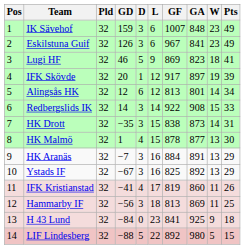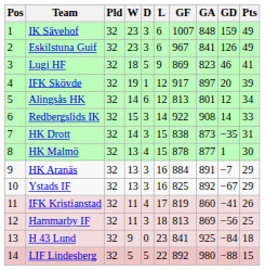 <table class="wikitable">
 <tr>
 <th><span>Pos</span></th>
 <th>Team</th>
 <th><span>Pld</span></th>
-<th><span>GD</span></th>
+<th><span>W</span></th>
 <th><span>D</span></th>
 <th><span>L</span></th>
 <th><span>GF</span></th>
 <th><span>GA</span></th>
-<th><span>W</span></th>
+<th><span>GD</span></th>
 <th><span>Pts</span></th>
 </tr>
 <tr style="background:#bbffbb">
 <td>1</td>
 <td><a href='#'>IK Sävehof</a></td>
 <td>32</td>
-<td>159</td>
+<td>23</td>
 <td>3</td>
 <td>6</td>
 <td>1007</td>
 <td>848</td>
-<td>23</td>
+<td>159</td>
 <td>49</td>
 </tr>
 <tr style="background:#bbffbb">
 <td>2</td>
 <td><a href='#'>Eskilstuna Guif</a></td>
 <td>32</td>
-<td>126</td>
+<td>23</td>
 <td>3</td>
 <td>6</td>
 <td>967</td>
 <td>841</td>
-<td>23</td>
+<td>126</td>
 <td>49</td>
 </tr>
 <tr style="background:#bbffbb">
 <td>3</td>
 <td><a href='#'>Lugi HF</a></td>
 <td>32</td>
-<td>46</td>
+<td>18</td>
 <td>5</td>
 <td>9</td>
 <td>869</td>
 <td>823</td>
-<td>18</td>
+<td>46</td>
 <td>41</td>
 </tr>
 <tr style="background:#bbffbb">
 <td>4</td>
 <td><a href='#'>IFK Skövde</a></td>
 <td>32</td>
-<td>20</td>
+<td>19</td>
 <td>1</td>
 <td>12</td>
 <td>917</td>
 <td>897</td>
-<td>19</td>
+<td>20</td>
 <td>39</td>
 </tr>
 <tr style="background:#bbffbb">
 <td>5</td>
 <td><a href='#'>Alingsås HK</a></td>
 <td>32</td>
-<td>12</td>
+<td>14</td>
 <td>6</td>
 <td>12</td>
 <td>813</td>
 <td>801</td>
-<td>14</td>
+<td>12</td>
 <td>34</td>
 </tr>
 <tr style="background:#bbffbb">
 <td>6</td>
 <td><a href='#'>Redbergslids IK</a></td>
 <td>32</td>
-<td>14</td>
+<td>15</td>
 <td>3</td>
 <td>14</td>
 <td>922</td>
 <td>908</td>
-<td>15</td>
+<td>14</td>
 <td>33</td>
 </tr>
 <tr style="background:#bbffbb">
 <td>7</td>
 <td><a href='#'>HK Drott</a></td>
 <td>32</td>
-<td>−35</td>
+<td>14</td>
 <td>3</td>
 <td>15</td>
 <td>838</td>
 <td>873</td>
-<td>14</td>
+<td>−35</td>
 <td>31</td>
 </tr>
 <tr style="background:#bbffbb">
 <td>8</td>
 <td><a href='#'>HK Malmö</a></td>
 <td>32</td>
-<td>1</td>
+<td>13</td>
 <td>4</td>
 <td>15</td>
 <td>878</td>
 <td>877</td>
-<td>13</td>
+<td>1</td>
 <td>30</td>
 </tr>
 <tr>
 <td>9</td>
 <td><a href='#'>HK Aranäs</a></td>
 <td>32</td>
-<td>−7</td>
+<td>13</td>
 <td>3</td>
 <td>16</td>
 <td>884</td>
 <td>891</td>
-<td>13</td>
+<td>−7</td>
 <td>29</td>
 </tr>
 <tr>
 <td>10</td>
 <td><a href='#'>Ystads IF</a></td>
 <td>32</td>
-<td>−67</td>
+<td>13</td>
 <td>3</td>
 <td>16</td>
 <td>825</td>
 <td>892</td>
-<td>13</td>
+<td>−67</td>
 <td>29</td>
 </tr>
 <tr style="background:#f4dcdc">
 <td>11</td>
 <td><a href='#'>IFK Kristianstad</a></td>
 <td>32</td>
-<td>−41</td>
+<td>11</td>
 <td>4</td>
 <td>17</td>
 <td>819</td>
 <td>860</td>
-<td>11</td>
+<td>−41</td>
 <td>26</td>
 </tr>
 <tr style="background:#f4dcdc">
 <td>12</td>
 <td><a href='#'>Hammarby IF</a></td>
 <td>32</td>
-<td>−56</td>
+<td>11</td>
 <td>3</td>
 <td>18</td>
 <td>813</td>
 <td>869</td>
-<td>11</td>
+<td>−56</td>
 <td>25</td>
 </tr>
 <tr style="background:#f4dcdc">
 <td>13</td>
 <td><a href='#'>H 43 Lund</a></td>
 <td>32</td>
-<td>−84</td>
+<td>9</td>
 <td>0</td>
 <td>23</td>
 <td>841</td>
 <td>925</td>
-<td>9</td>
+<td>−84</td>
 <td>18</td>
 </tr>
 <tr style="background:#f0c4c4">
 <td>14</td>
 <td><a href='#'>LIF Lindesberg</a></td>
 <td>32</td>
-<td>−88</td>
+<td>5</td>
 <td>5</td>
 <td>22</td>
 <td>892</td>
 <td>980</td>
-<td>5</td>
+<td>−88</td>
 <td>15</td>
 </tr>
 </table>
